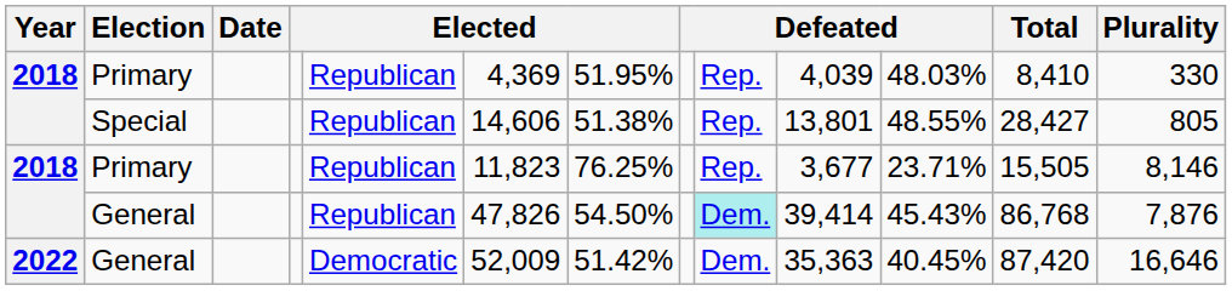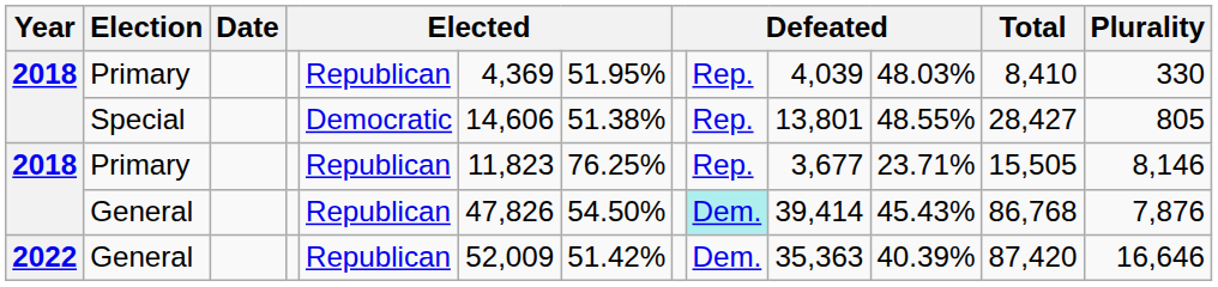 <table class="wikitable">
 <tr>
 <th>Year</th>
 <th>Election</th>
 <th>Date</th>
 <th colspan="4">Elected</th>
 <th colspan="4">Defeated</th>
 <th>Total</th>
 <th>Plurality</th>
 </tr>
 <tr>
 <th rowspan="2" valign="top"><a href='#'>2018</a><br><a href='#'></a></th>
 <td>Primary</td>
 <td></td>
 <td valign="top"></td>
 <td valign="top" ><a href='#'>Republican</a></td>
 <td valign="top" align="right">4,369</td>
 <td valign="top" align="right">51.95%</td>
 <td valign="top"></td>
 <td valign="top" ><a href='#'>Rep.</a></td>
 <td valign="top" align="right">4,039</td>
 <td valign="top" align="right">48.03%</td>
 <td valign="top" align="right">8,410</td>
 <td valign="top" align="right">330</td>
 </tr>
 <tr>
 <td valign="top">Special</td>
 <td valign="top"></td>
 <td valign="top"></td>
-<td valign="top" ><a href='#'>Republican</a></td>
+<td valign="top" ><a href='#'>Democratic</a></td>
 <td align="right" valign="top">14,606</td>
 <td align="right" valign="top">51.38%</td>
 <td valign="top"></td>
 <td valign="top" ><a href='#'>Rep.</a></td>
 <td align="right" valign="top">13,801</td>
 <td align="right" valign="top">48.55%</td>
 <td align="right" valign="top">28,427</td>
 <td align="right" valign="top">805</td>
 </tr>
 <tr>
 <th rowspan="2" valign="top"><a href='#'>2018</a></th>
 <td>Primary</td>
 <td valign="top"></td>
 <td valign="top"></td>
 <td valign="top" ><a href='#'>Republican</a></td>
 <td align="right" valign="top">11,823</td>
 <td align="right" valign="top">76.25%</td>
 <td valign="top"></td>
 <td valign="top" ><a href='#'>Rep.</a></td>
 <td align="right" valign="top">3,677</td>
 <td align="right" valign="top">23.71%</td>
 <td align="right" valign="top">15,505</td>
 <td align="right" valign="top">8,146</td>
 </tr>
 <tr>
 <td valign="top">General</td>
 <td valign="top"></td>
 <td valign="top"></td>
 <td valign="top" ><a href='#'>Republican</a></td>
 <td align="right" valign="top">47,826</td>
 <td align="right" valign="top">54.50%</td>
 <td></td>
 <td valign="top"  style="background: paleturquoise;"><a href='#'>Dem.</a></td>
 <td align="right" valign="top">39,414</td>
 <td align="right" valign="top">45.43%</td>
 <td align="right" valign="top">86,768</td>
 <td align="right" valign="top">7,876</td>
 </tr>
 <tr>
 <th valign="top"><a href='#'>2022</a></th>
 <td>General</td>
 <td valign="top"></td>
 <td valign="top"></td>
-<td valign="top" ><a href='#'>Democratic</a></td>
+<td valign="top" ><a href='#'>Republican</a></td>
 <td align="right" valign="top">52,009</td>
 <td align="right" valign="top">51.42%</td>
 <td></td>
 <td valign="top" ><a href='#'>Dem.</a></td>
 <td align="right" valign="top">35,363</td>
-<td align="right" valign="top">40.45%</td>
+<td align="right" valign="top">40.39%</td>
 <td align="right" valign="top">87,420</td>
 <td align="right" valign="top">16,646</td>
 </tr>
 </table>
